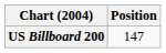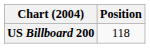 <table class="wikitable plainrowheaders" style="text-align:center">
 <tr>
 <th scope="col">Chart (2004)</th>
 <th scope="col">Position</th>
 </tr>
 <tr>
 <th scope="row">US <em>Billboard</em> 200</th>
-<td>147</td>
+<td>118</td>
 </tr>
 </table>
